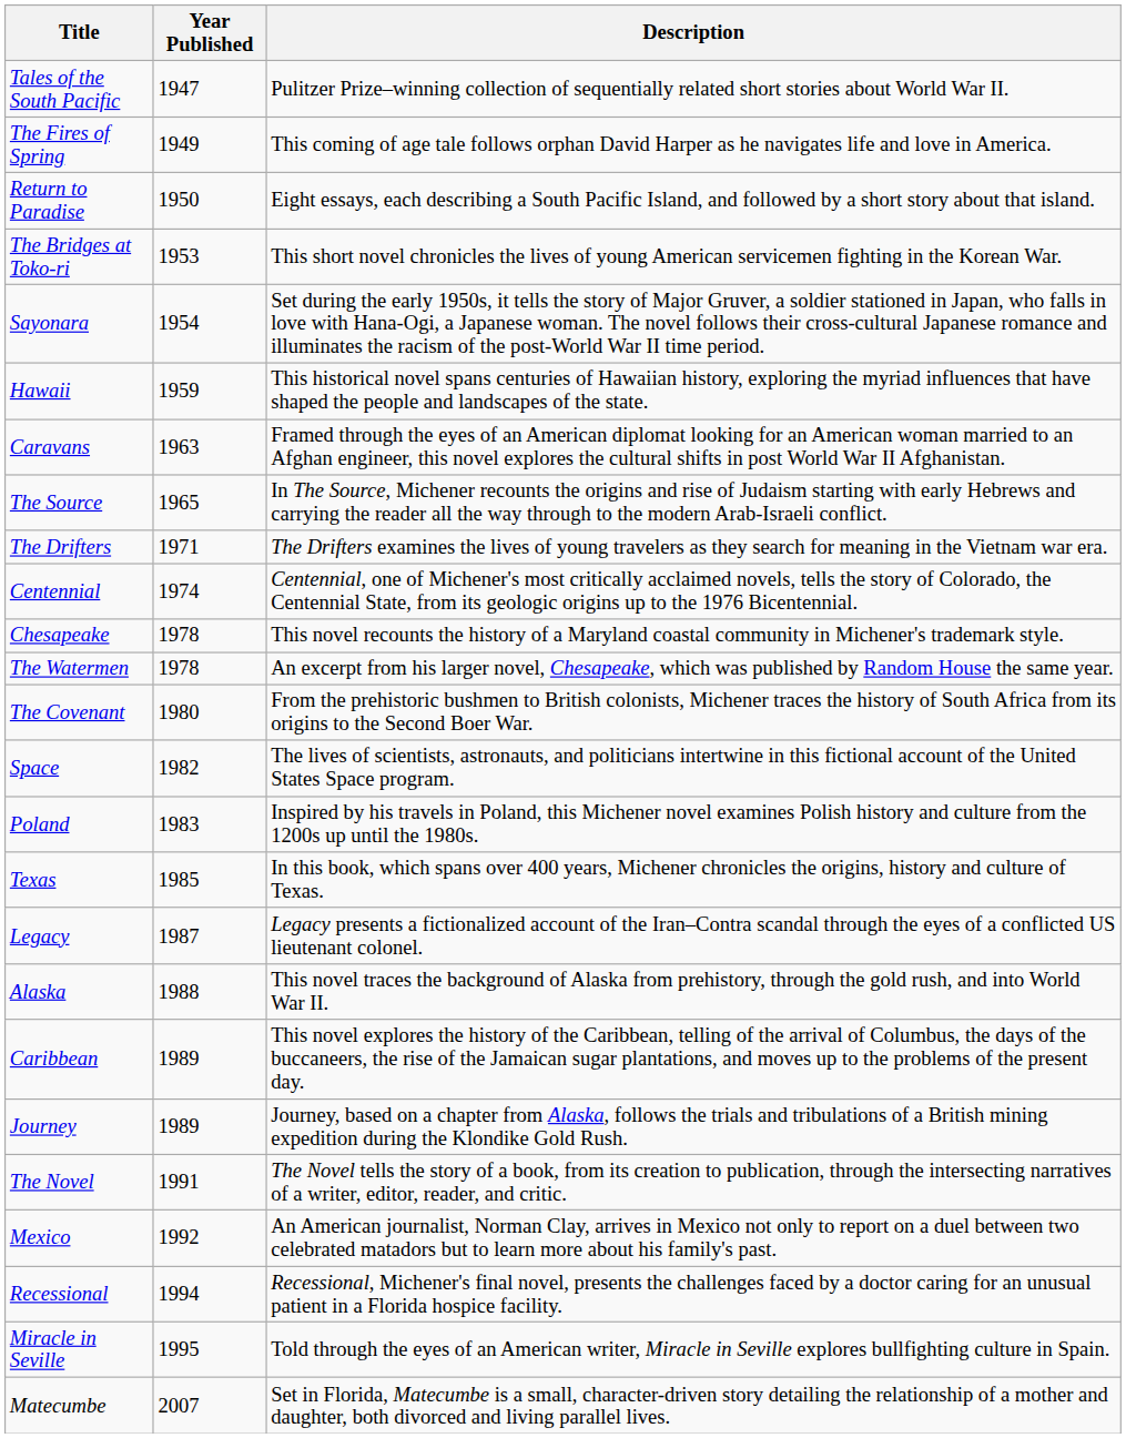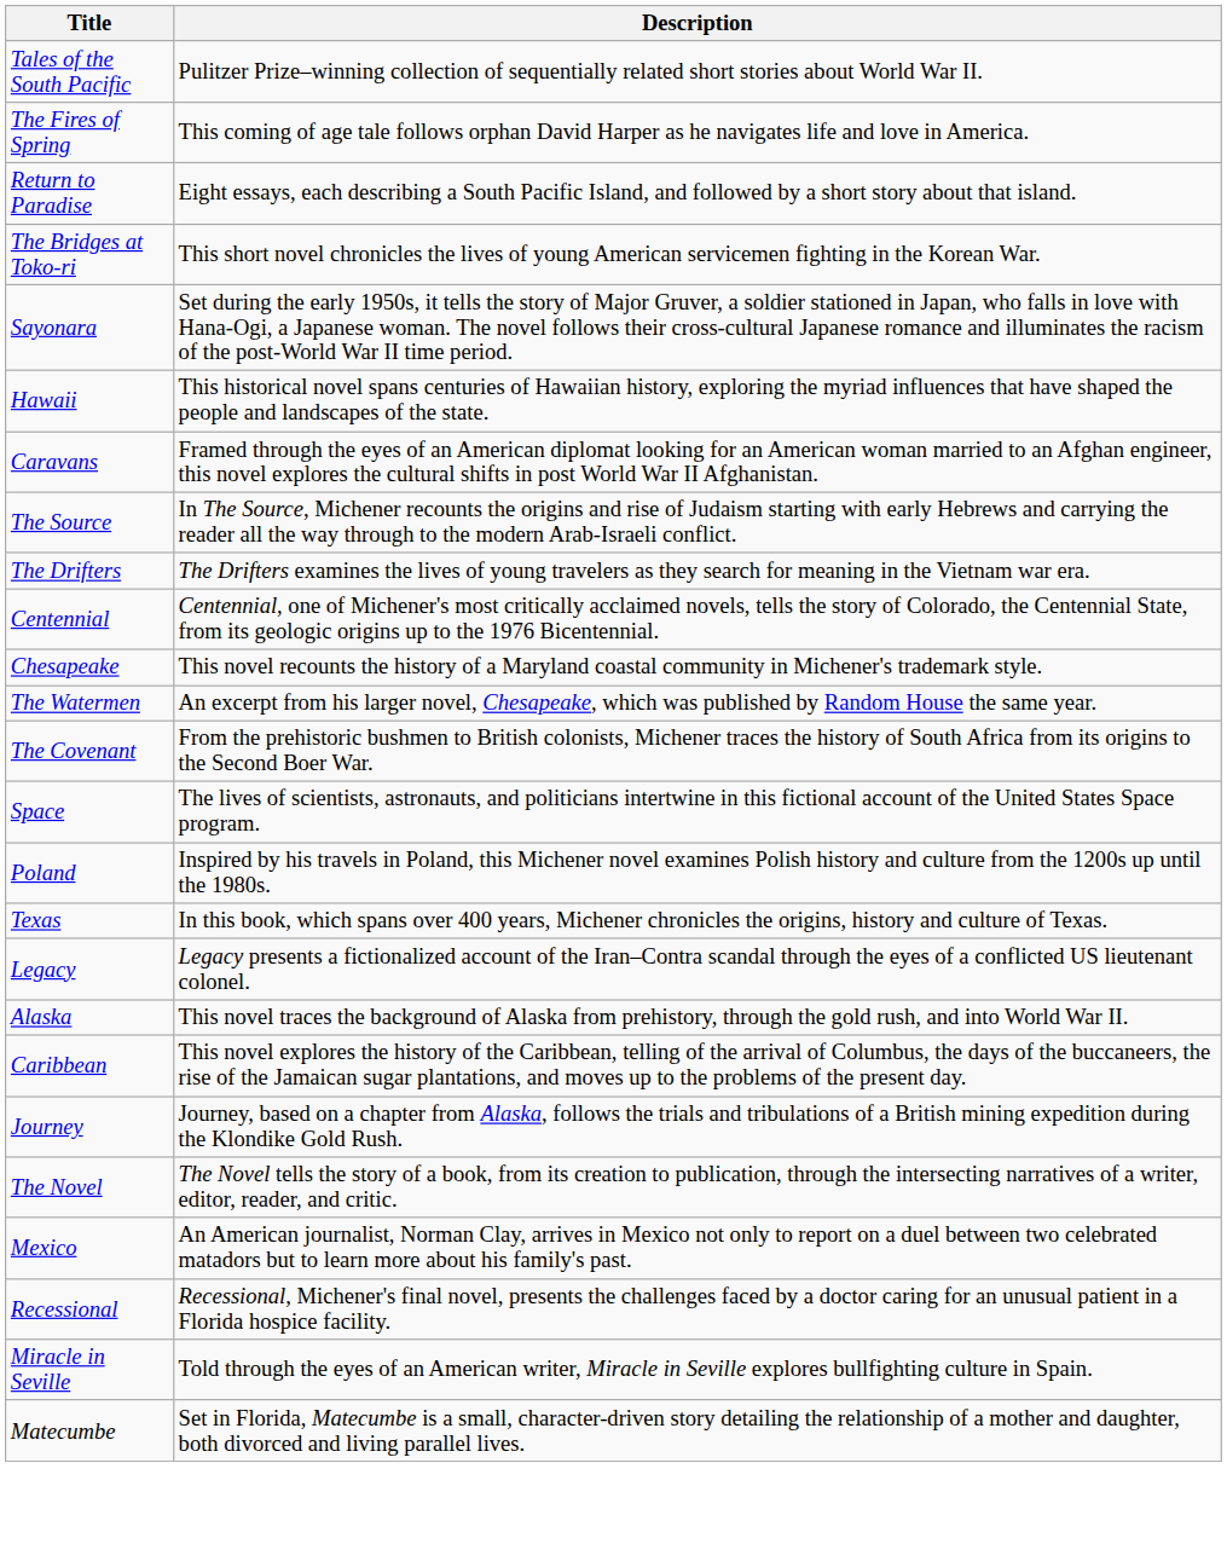 <table class="wikitable sortable">
 <tr>
 <th>Title</th>
-<th>Year Published</th>
 <th>Description</th>
 </tr>
 <tr>
 <td><em><a href='#'>Tales of the South Pacific</a></em></td>
-<td>1947</td>
 <td>Pulitzer Prize–winning collection of sequentially related short stories about World War II.</td>
 </tr>
 <tr>
 <td><em><a href='#'>The Fires of Spring</a></em></td>
-<td>1949</td>
 <td>This coming of age tale follows orphan David Harper as he navigates life and love in America.</td>
 </tr>
 <tr>
 <td><em><a href='#'>Return to Paradise</a></em></td>
-<td>1950</td>
 <td>Eight essays, each describing a South Pacific Island, and followed by a short story about that island.</td>
 </tr>
 <tr>
 <td><em><a href='#'>The Bridges at Toko-ri</a></em></td>
-<td>1953</td>
 <td>This short novel chronicles the lives of young American servicemen fighting in the Korean War.</td>
 </tr>
 <tr>
 <td><em><a href='#'>Sayonara</a></em></td>
-<td>1954</td>
 <td>Set during the early 1950s, it tells the story of Major Gruver, a soldier stationed in Japan, who falls in love with Hana-Ogi, a Japanese woman. The novel follows their cross-cultural Japanese romance and illuminates the racism of the post-World War II time period.</td>
 </tr>
 <tr>
 <td><em><a href='#'>Hawaii</a></em></td>
-<td>1959</td>
 <td>This historical novel spans centuries of Hawaiian history, exploring the myriad influences that have shaped the people and landscapes of the state.</td>
 </tr>
 <tr>
 <td><em><a href='#'>Caravans</a></em></td>
-<td>1963</td>
 <td>Framed through the eyes of an American diplomat looking for an American woman married to an Afghan engineer, this novel explores the cultural shifts in post World War II Afghanistan.</td>
 </tr>
 <tr>
 <td><em><a href='#'>The Source</a></em></td>
-<td>1965</td>
 <td>In <em>The Source</em>, Michener recounts the origins and rise of Judaism starting with early Hebrews and carrying the reader all the way through to the modern Arab-Israeli conflict.</td>
 </tr>
 <tr>
 <td><em><a href='#'>The Drifters</a></em></td>
-<td>1971</td>
 <td><em>The Drifters</em> examines the lives of young travelers as they search for meaning in the Vietnam war era.</td>
 </tr>
 <tr>
 <td><em><a href='#'>Centennial</a></em></td>
-<td>1974</td>
 <td><em>Centennial</em>, one of Michener's most critically acclaimed novels, tells the story of Colorado, the Centennial State, from its geologic origins up to the 1976 Bicentennial.</td>
 </tr>
 <tr>
 <td><em><a href='#'>Chesapeake</a></em></td>
-<td>1978</td>
 <td>This novel recounts the history of a Maryland coastal community in Michener's trademark style.</td>
 </tr>
 <tr>
 <td><em><a href='#'>The Watermen</a></em></td>
-<td>1978</td>
 <td>An excerpt from his larger novel, <em><a href='#'>Chesapeake</a></em>, which was published by <a href='#'>Random House</a> the same year.</td>
 </tr>
 <tr>
 <td><em><a href='#'>The Covenant</a></em></td>
-<td>1980</td>
 <td>From the prehistoric bushmen to British colonists, Michener traces the history of South Africa from its origins to the Second Boer War.</td>
 </tr>
 <tr>
 <td><em><a href='#'>Space</a></em></td>
-<td>1982</td>
 <td>The lives of scientists, astronauts, and politicians intertwine in this fictional account of the United States Space program.</td>
 </tr>
 <tr>
 <td><em><a href='#'>Poland</a></em></td>
-<td>1983</td>
 <td>Inspired by his travels in Poland, this Michener novel examines Polish history and culture from the 1200s up until the 1980s.</td>
 </tr>
 <tr>
 <td><em><a href='#'>Texas</a></em></td>
-<td>1985</td>
 <td>In this book, which spans over 400 years, Michener chronicles the origins, history and culture of Texas.</td>
 </tr>
 <tr>
 <td><em><a href='#'>Legacy</a></em></td>
-<td>1987</td>
 <td><em>Legacy</em> presents a fictionalized account of the Iran–Contra scandal through the eyes of a conflicted US lieutenant colonel.</td>
 </tr>
 <tr>
 <td><em><a href='#'>Alaska</a></em></td>
-<td>1988</td>
 <td>This novel traces the background of Alaska from prehistory, through the gold rush, and into World War II.</td>
 </tr>
 <tr>
 <td><em><a href='#'>Caribbean</a></em></td>
-<td>1989</td>
 <td>This novel explores the history of the Caribbean, telling of the arrival of Columbus, the days of the buccaneers, the rise of the Jamaican sugar plantations, and moves up to the problems of the present day.</td>
 </tr>
 <tr>
 <td><em><a href='#'>Journey</a></em></td>
-<td>1989</td>
 <td>Journey, based on a chapter from <em><a href='#'>Alaska</a></em>, follows the trials and tribulations of a British mining expedition during the Klondike Gold Rush.</td>
 </tr>
 <tr>
 <td><em><a href='#'>The Novel</a></em></td>
-<td>1991</td>
 <td><em>The Novel</em> tells the story of a book, from its creation to publication, through the intersecting narratives of a writer, editor, reader, and critic.</td>
 </tr>
 <tr>
 <td><em><a href='#'>Mexico</a></em></td>
-<td>1992</td>
 <td>An American journalist, Norman Clay, arrives in Mexico not only to report on a duel between two celebrated matadors but to learn more about his family's past.</td>
 </tr>
 <tr>
 <td><em><a href='#'>Recessional</a></em></td>
-<td>1994</td>
 <td><em>Recessional</em>, Michener's final novel, presents the challenges faced by a doctor caring for an unusual patient in a Florida hospice facility.</td>
 </tr>
 <tr>
 <td><em><a href='#'>Miracle in Seville</a></em></td>
-<td>1995</td>
 <td>Told through the eyes of an American writer, <em>Miracle in Seville</em> explores bullfighting culture in Spain.</td>
 </tr>
 <tr>
 <td><em>Matecumbe</em></td>
-<td>2007</td>
 <td>Set in Florida, <em>Matecumbe</em> is a small, character-driven story detailing the relationship of a mother and daughter, both divorced and living parallel lives.</td>
 </tr>
 </table>
